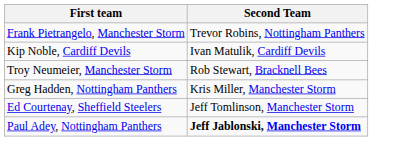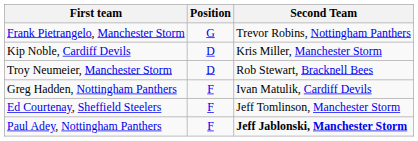 <table class="wikitable">
 <tr>
 <th>First team</th>
+<th>Position</th>
 <th>Second Team</th>
 </tr>
 <tr>
 <td><a href='#'>Frank Pietrangelo</a>, <a href='#'>Manchester Storm</a></td>
+<td align=center><a href='#'>G</a></td>
 <td>Trevor Robins, <a href='#'>Nottingham Panthers</a></td>
 </tr>
 <tr>
 <td>Kip Noble, <a href='#'>Cardiff Devils</a></td>
-<td>Ivan Matulik, <a href='#'>Cardiff Devils</a></td>
+<td align=center><a href='#'>D</a></td>
+<td>Kris Miller, <a href='#'>Manchester Storm</a></td>
 </tr>
 <tr>
 <td>Troy Neumeier, <a href='#'>Manchester Storm</a></td>
+<td align=center><a href='#'>D</a></td>
 <td>Rob Stewart, <a href='#'>Bracknell Bees</a></td>
 </tr>
 <tr>
 <td>Greg Hadden, <a href='#'>Nottingham Panthers</a></td>
-<td>Kris Miller, <a href='#'>Manchester Storm</a></td>
+<td align=center><a href='#'>F</a></td>
+<td>Ivan Matulik, <a href='#'>Cardiff Devils</a></td>
 </tr>
 <tr>
 <td><a href='#'>Ed Courtenay</a>, <a href='#'>Sheffield Steelers</a></td>
+<td align=center><a href='#'>F</a></td>
 <td>Jeff Tomlinson, <a href='#'>Manchester Storm</a></td>
 </tr>
 <tr>
 <td><a href='#'>Paul Adey</a>, <a href='#'>Nottingham Panthers</a></td>
+<td align=center><a href='#'>F</a></td>
 <td><strong>Jeff Jablonski, <a href='#'>Manchester Storm</a></strong></td>
 </tr>
 </table>
